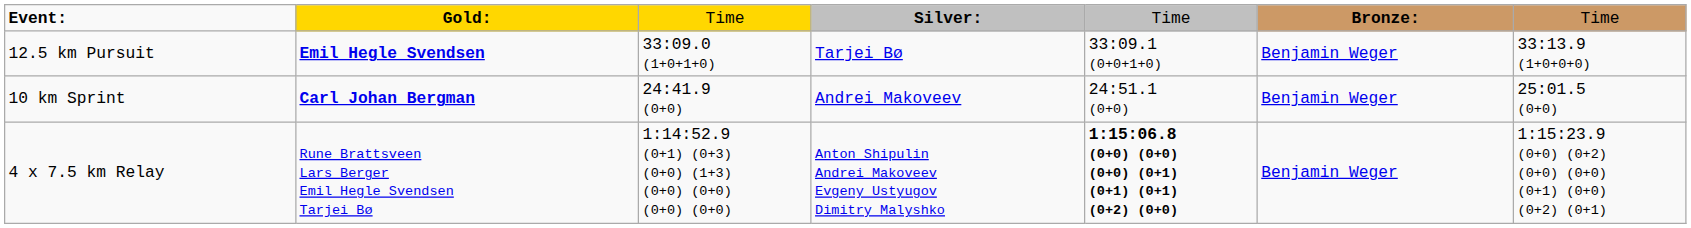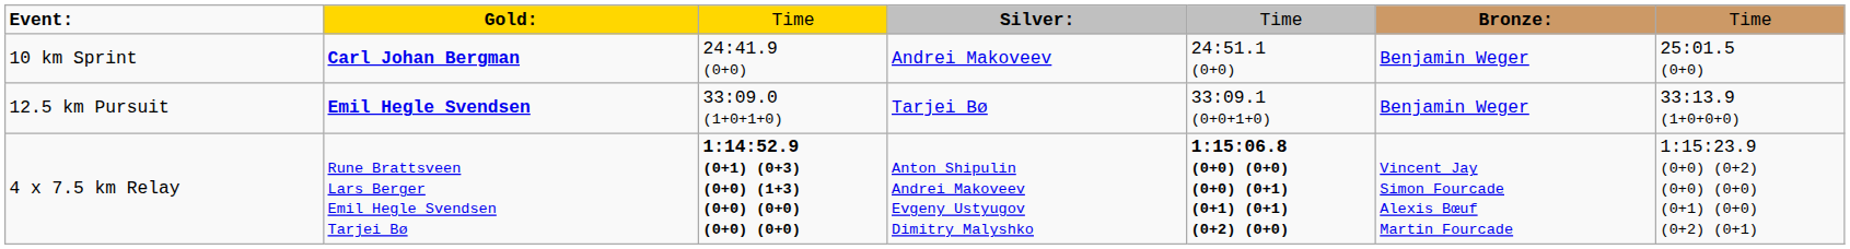 <table class="wikitable" width=85%>
 <tr>
 <td><strong>Event:</strong></td>
 <td style="text-align:center;background-color:gold;"><strong>Gold:</strong></td>
 <td style="text-align:center;background-color:gold;">Time</td>
 <td style="text-align:center;background-color:silver;"><strong>Silver:</strong></td>
 <td style="text-align:center;background-color:silver;">Time</td>
 <td style="text-align:center;background-color:#CC9966;"><strong>Bronze:</strong></td>
 <td style="text-align:center;background-color:#CC9966;">Time</td>
 </tr>
 <tr>
+<td>10 km Sprint<br></td>
+<td><strong><a href='#'>Carl Johan Bergman</a></strong><br><small></small></td>
+<td>24:41.9<br><small>(0+0)</small></td>
+<td><a href='#'>Andrei Makoveev</a><br><small></small></td>
+<td>24:51.1<br><small>(0+0)</small></td>
+<td><a href='#'>Benjamin Weger</a><br><small></small></td>
+<td>25:01.5<br><small>(0+0)</small></td>
+</tr>
+<tr>
 <td>12.5 km Pursuit<br></td>
 <td><strong><a href='#'>Emil Hegle Svendsen</a></strong><br><small></small></td>
 <td>33:09.0<br><small>(1+0+1+0)</small></td>
 <td><a href='#'>Tarjei Bø</a><br><small></small></td>
 <td>33:09.1<br><small>(0+0+1+0)</small></td>
 <td><a href='#'>Benjamin Weger</a><br><small></small></td>
 <td>33:13.9<br><small>(1+0+0+0)</small></td>
 </tr>
 <tr>
-<td>10 km Sprint<br></td>
-<td><strong><a href='#'>Carl Johan Bergman</a></strong><br><small></small></td>
-<td>24:41.9<br><small>(0+0)</small></td>
-<td><a href='#'>Andrei Makoveev</a><br><small></small></td>
-<td>24:51.1<br><small>(0+0)</small></td>
-<td><a href='#'>Benjamin Weger</a><br><small></small></td>
-<td>25:01.5<br><small>(0+0)</small></td>
-</tr>
-<tr>
 <td>4 x 7.5 km Relay<br></td>
 <td><strong></strong>  <br><small><a href='#'>Rune Brattsveen</a><br><a href='#'>Lars Berger</a><br><a href='#'>Emil&nbsp;Hegle&nbsp;Svendsen</a><br><a href='#'>Tarjei Bø</a></small></td>
-<td>1:14:52.9<br><small>(0+1) (0+3)<br>(0+0) (1+3)<br>(0+0) (0+0)<br>(0+0) (0+0)</small></td>
+<td><strong>1:14:52.9<br><small>(0+1) (0+3)<br>(0+0) (1+3)<br>(0+0) (0+0)<br>(0+0) (0+0)</small></strong></td>
 <td>  <br><small><a href='#'>Anton Shipulin</a><br><a href='#'>Andrei Makoveev</a><br><a href='#'>Evgeny Ustyugov</a><br><a href='#'>Dimitry Malyshko</a></small></td>
 <td><strong>1:15:06.8<br><small>(0+0) (0+0)<br>(0+0) (0+1)<br>(0+1) (0+1)<br>(0+2) (0+0)</small></strong></td>
-<td><a href='#'>Benjamin Weger</a><br><small></small></td>
+<td>  <br><small><a href='#'>Vincent Jay</a><br><a href='#'>Simon Fourcade</a><br><a href='#'>Alexis Bœuf</a><br><a href='#'>Martin Fourcade</a></small></td>
 <td>1:15:23.9<br><small>(0+0) (0+2)<br>(0+0) (0+0)<br>(0+1) (0+0)<br>(0+2) (0+1)</small></td>
 </tr>
 </table>
